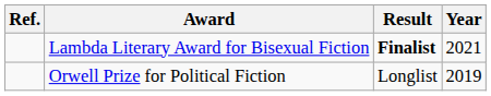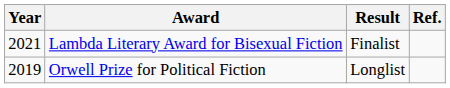 <table class="wikitable sortable">
 <tr>
-<th>Ref.</th>
+<th>Year</th>
 <th>Award</th>
 <th>Result</th>
-<th>Year</th>
+<th>Ref.</th>
 </tr>
 <tr>
+<td>2021</td>
+<td><a href='#'>Lambda Literary Award for Bisexual Fiction</a></td>
+<td>Finalist</td>
 <td></td>
-<td><a href='#'>Lambda Literary Award for Bisexual Fiction</a></td>
-<td><strong>Finalist</strong></td>
-<td>2021</td>
 </tr>
 <tr>
-<td></td>
+<td>2019</td>
 <td><a href='#'>Orwell Prize</a> for Political Fiction</td>
 <td>Longlist</td>
-<td>2019</td>
+<td></td>
 </tr>
 </table>
